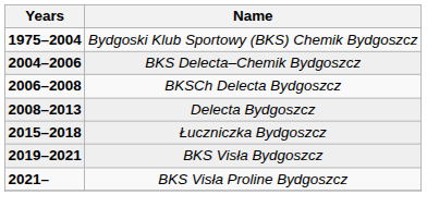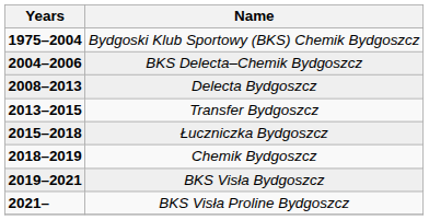 <table class="wikitable" style="font-size:100%">
 <tr>
 <th>Years</th>
 <th>Name</th>
 </tr>
 <tr>
 <td><strong>1975–2004</strong></td>
 <td align=center><em>Bydgoski Klub Sportowy (BKS) Chemik Bydgoszcz</em></td>
 </tr>
 <tr style="background:#EFEFEF">
 <td><strong>2004–2006</strong></td>
 <td align=center><em>BKS Delecta–Chemik Bydgoszcz</em></td>
 </tr>
-<tr>
-<td><strong>2006–2008</strong></td>
-<td align=center><em>BKSCh Delecta Bydgoszcz</em></td>
-</tr>
 <tr style="background:#EFEFEF">
 <td><strong>2008–2013</strong></td>
 <td align=center><em>Delecta Bydgoszcz</em></td>
 </tr>
+<tr>
+<td><strong>2013–2015</strong></td>
+<td align=center><em>Transfer Bydgoszcz</em></td>
+</tr>
 <tr style="background:#EFEFEF">
 <td><strong>2015–2018</strong></td>
 <td align=center><em>Łuczniczka Bydgoszcz</em></td>
+</tr>
+<tr>
+<td><strong>2018–2019</strong></td>
+<td align=center><em>Chemik Bydgoszcz</em></td>
 </tr>
 <tr style="background:#EFEFEF">
 <td><strong>2019–2021</strong></td>
 <td align=center><em>BKS Visła Bydgoszcz</em></td>
 </tr>
 <tr>
 <td><strong>2021–</strong></td>
 <td align=center><em>BKS Visła Proline Bydgoszcz</em></td>
 </tr>
 <tr>
 </tr>
 </table>
